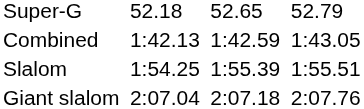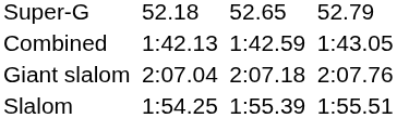 <table>
 <tr>
 <td>Super-G<br></td>
 <td></td>
 <td>52.18</td>
 <td></td>
 <td>52.65</td>
 <td></td>
 <td>52.79</td>
 </tr>
 <tr>
 <td>Combined<br></td>
 <td></td>
 <td>1:42.13</td>
 <td></td>
 <td>1:42.59</td>
 <td></td>
 <td>1:43.05</td>
 </tr>
 <tr>
+<td>Giant slalom<br></td>
+<td></td>
+<td>2:07.04</td>
+<td></td>
+<td>2:07.18</td>
+<td></td>
+<td>2:07.76</td>
+</tr>
+<tr>
 <td>Slalom<br></td>
 <td></td>
 <td>1:54.25</td>
 <td></td>
 <td>1:55.39</td>
 <td></td>
 <td>1:55.51</td>
 </tr>
-<tr>
-<td>Giant slalom<br></td>
-<td></td>
-<td>2:07.04</td>
-<td></td>
-<td>2:07.18</td>
-<td></td>
-<td>2:07.76</td>
-</tr>
 </table>
